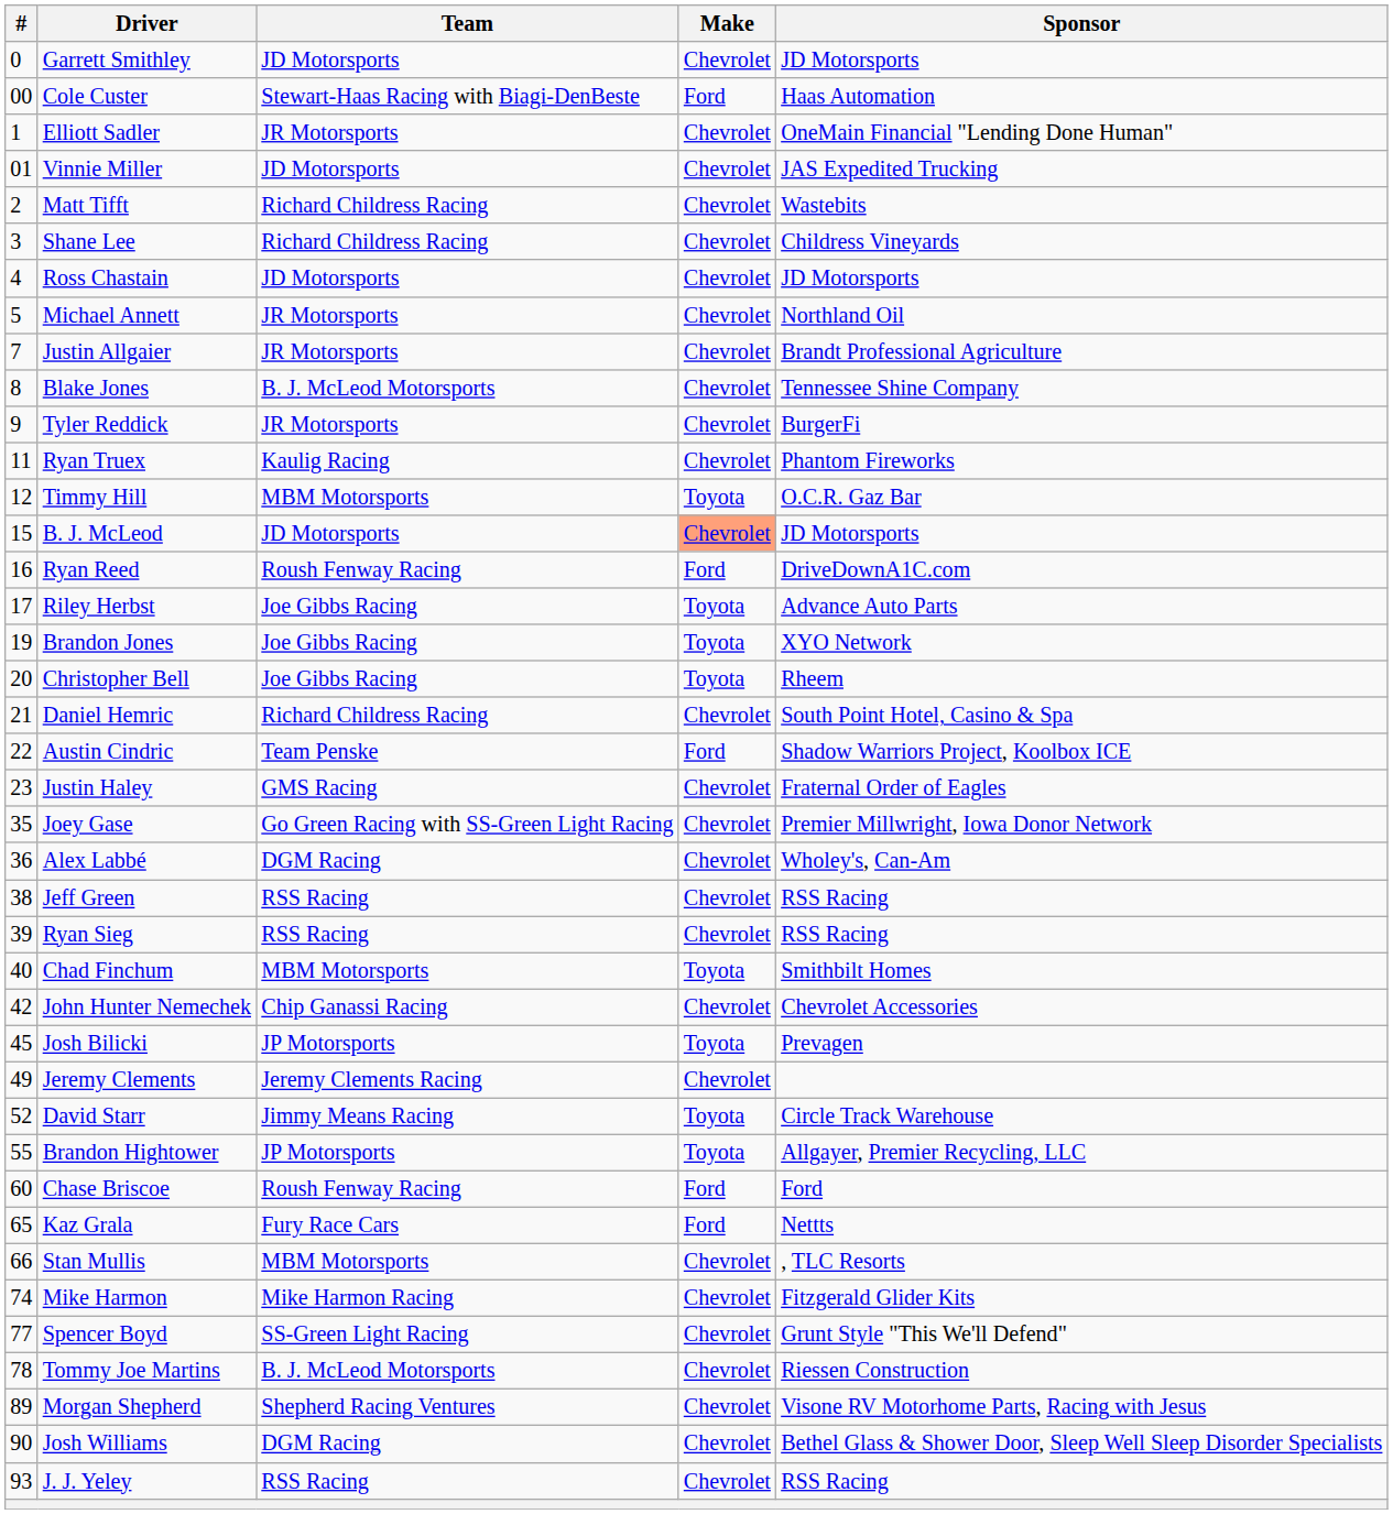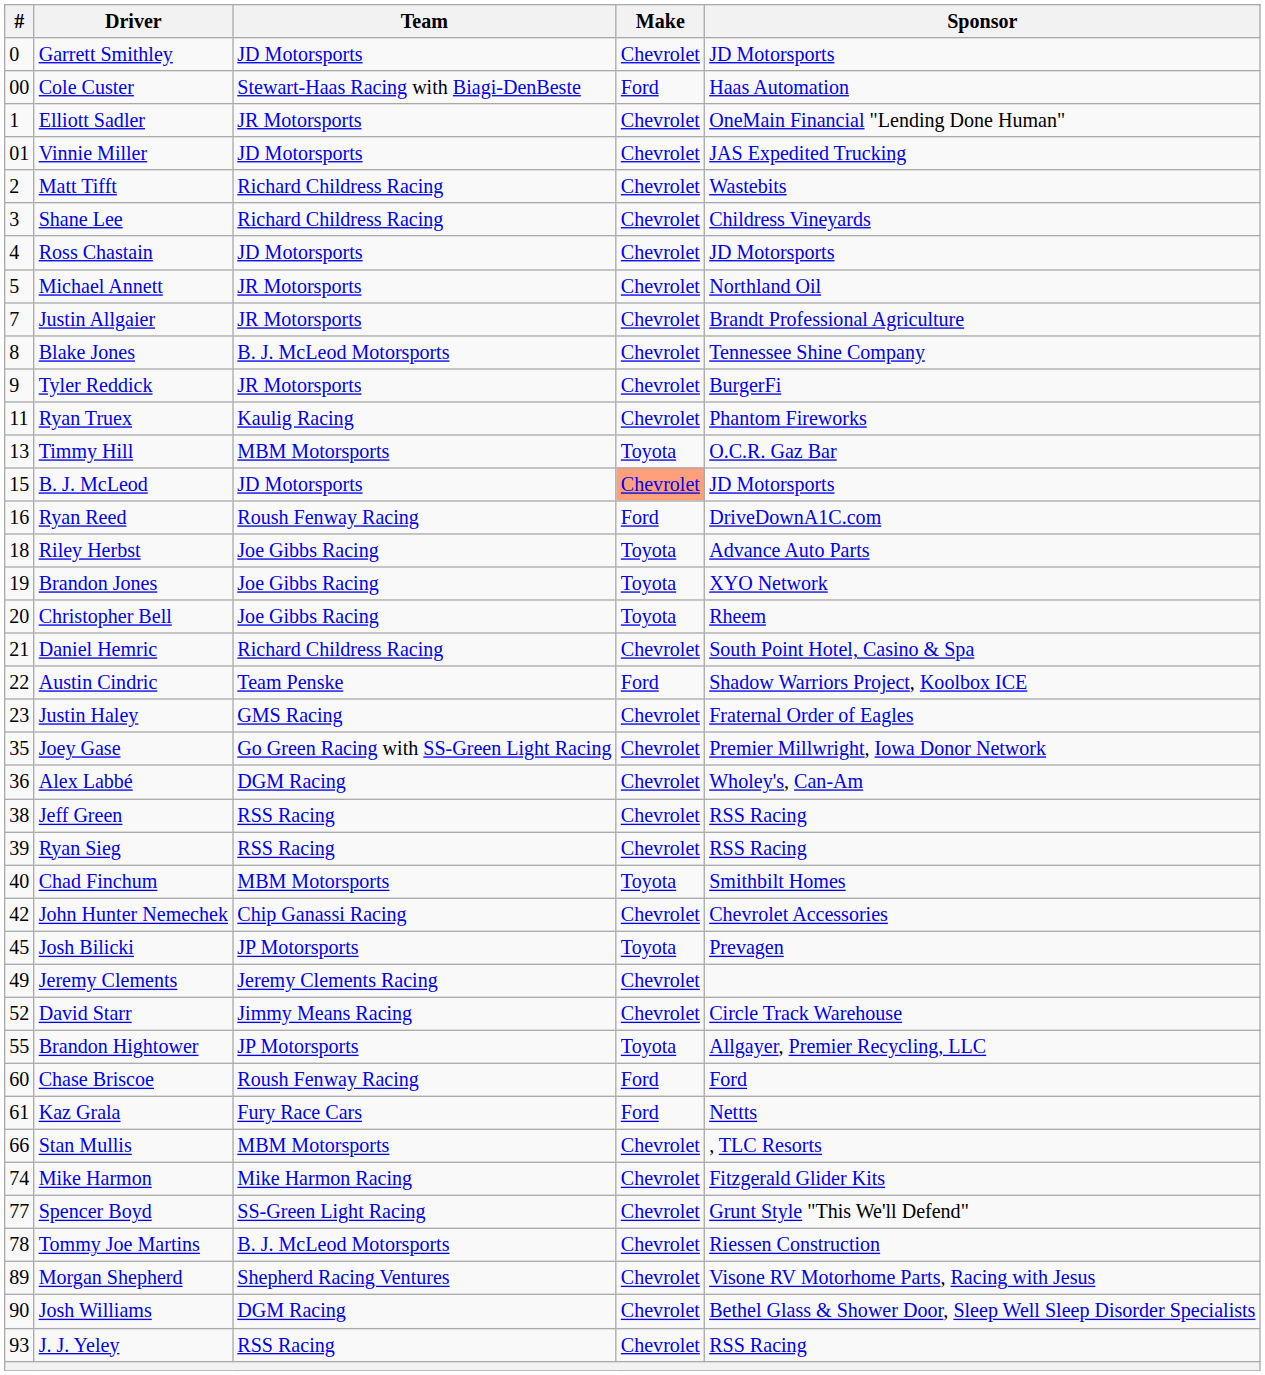 <table class="wikitable" style="font-size:95%">
 <tr>
 <th>#</th>
 <th>Driver</th>
 <th>Team</th>
 <th>Make</th>
 <th>Sponsor</th>
 </tr>
 <tr>
 <td>0</td>
 <td><a href='#'>Garrett Smithley</a></td>
 <td><a href='#'>JD Motorsports</a></td>
 <td><a href='#'>Chevrolet</a></td>
 <td><a href='#'>JD Motorsports</a></td>
 </tr>
 <tr>
 <td>00</td>
 <td><a href='#'>Cole Custer</a></td>
 <td><a href='#'>Stewart-Haas Racing</a> with <a href='#'>Biagi-DenBeste</a></td>
 <td><a href='#'>Ford</a></td>
 <td><a href='#'>Haas Automation</a></td>
 </tr>
 <tr>
 <td>1</td>
 <td><a href='#'>Elliott Sadler</a></td>
 <td><a href='#'>JR Motorsports</a></td>
 <td><a href='#'>Chevrolet</a></td>
 <td><a href='#'>OneMain Financial</a> "Lending Done Human"</td>
 </tr>
 <tr>
 <td>01</td>
 <td><a href='#'>Vinnie Miller</a></td>
 <td><a href='#'>JD Motorsports</a></td>
 <td><a href='#'>Chevrolet</a></td>
 <td><a href='#'>JAS Expedited Trucking</a></td>
 </tr>
 <tr>
 <td>2</td>
 <td><a href='#'>Matt Tifft</a></td>
 <td><a href='#'>Richard Childress Racing</a></td>
 <td><a href='#'>Chevrolet</a></td>
 <td><a href='#'>Wastebits</a></td>
 </tr>
 <tr>
 <td>3</td>
 <td><a href='#'>Shane Lee</a></td>
 <td><a href='#'>Richard Childress Racing</a></td>
 <td><a href='#'>Chevrolet</a></td>
 <td><a href='#'>Childress Vineyards</a></td>
 </tr>
 <tr>
 <td>4</td>
 <td><a href='#'>Ross Chastain</a></td>
 <td><a href='#'>JD Motorsports</a></td>
 <td><a href='#'>Chevrolet</a></td>
 <td><a href='#'>JD Motorsports</a></td>
 </tr>
 <tr>
 <td>5</td>
 <td><a href='#'>Michael Annett</a></td>
 <td><a href='#'>JR Motorsports</a></td>
 <td><a href='#'>Chevrolet</a></td>
 <td><a href='#'>Northland Oil</a></td>
 </tr>
 <tr>
 <td>7</td>
 <td><a href='#'>Justin Allgaier</a></td>
 <td><a href='#'>JR Motorsports</a></td>
 <td><a href='#'>Chevrolet</a></td>
 <td><a href='#'>Brandt Professional Agriculture</a></td>
 </tr>
 <tr>
 <td>8</td>
 <td><a href='#'>Blake Jones</a></td>
 <td><a href='#'>B. J. McLeod Motorsports</a></td>
 <td><a href='#'>Chevrolet</a></td>
 <td><a href='#'>Tennessee Shine Company</a></td>
 </tr>
 <tr>
 <td>9</td>
 <td><a href='#'>Tyler Reddick</a></td>
 <td><a href='#'>JR Motorsports</a></td>
 <td><a href='#'>Chevrolet</a></td>
 <td><a href='#'>BurgerFi</a></td>
 </tr>
 <tr>
 <td>11</td>
 <td><a href='#'>Ryan Truex</a></td>
 <td><a href='#'>Kaulig Racing</a></td>
 <td><a href='#'>Chevrolet</a></td>
 <td><a href='#'>Phantom Fireworks</a></td>
 </tr>
 <tr>
-<td>12</td>
+<td>13</td>
 <td><a href='#'>Timmy Hill</a></td>
 <td><a href='#'>MBM Motorsports</a></td>
 <td><a href='#'>Toyota</a></td>
 <td><a href='#'>O.C.R. Gaz Bar</a></td>
 </tr>
 <tr>
 <td>15</td>
 <td><a href='#'>B. J. McLeod</a></td>
 <td><a href='#'>JD Motorsports</a></td>
 <td style="background: lightsalmon;"><a href='#'>Chevrolet</a></td>
 <td><a href='#'>JD Motorsports</a></td>
 </tr>
 <tr>
 <td>16</td>
 <td><a href='#'>Ryan Reed</a></td>
 <td><a href='#'>Roush Fenway Racing</a></td>
 <td><a href='#'>Ford</a></td>
 <td><a href='#'>DriveDownA1C.com</a></td>
 </tr>
 <tr>
-<td>17</td>
+<td>18</td>
 <td><a href='#'>Riley Herbst</a></td>
 <td><a href='#'>Joe Gibbs Racing</a></td>
 <td><a href='#'>Toyota</a></td>
 <td><a href='#'>Advance Auto Parts</a></td>
 </tr>
 <tr>
 <td>19</td>
 <td><a href='#'>Brandon Jones</a></td>
 <td><a href='#'>Joe Gibbs Racing</a></td>
 <td><a href='#'>Toyota</a></td>
 <td><a href='#'>XYO Network</a></td>
 </tr>
 <tr>
 <td>20</td>
 <td><a href='#'>Christopher Bell</a></td>
 <td><a href='#'>Joe Gibbs Racing</a></td>
 <td><a href='#'>Toyota</a></td>
 <td><a href='#'>Rheem</a></td>
 </tr>
 <tr>
 <td>21</td>
 <td><a href='#'>Daniel Hemric</a></td>
 <td><a href='#'>Richard Childress Racing</a></td>
 <td><a href='#'>Chevrolet</a></td>
 <td><a href='#'>South Point Hotel, Casino & Spa</a></td>
 </tr>
 <tr>
 <td>22</td>
 <td><a href='#'>Austin Cindric</a></td>
 <td><a href='#'>Team Penske</a></td>
 <td><a href='#'>Ford</a></td>
 <td><a href='#'>Shadow Warriors Project</a>, <a href='#'>Koolbox ICE</a></td>
 </tr>
 <tr>
 <td>23</td>
 <td><a href='#'>Justin Haley</a></td>
 <td><a href='#'>GMS Racing</a></td>
 <td><a href='#'>Chevrolet</a></td>
 <td><a href='#'>Fraternal Order of Eagles</a></td>
 </tr>
 <tr>
 <td>35</td>
 <td><a href='#'>Joey Gase</a></td>
 <td><a href='#'>Go Green Racing</a> with <a href='#'>SS-Green Light Racing</a></td>
 <td><a href='#'>Chevrolet</a></td>
 <td><a href='#'>Premier Millwright</a>, <a href='#'>Iowa Donor Network</a></td>
 </tr>
 <tr>
 <td>36</td>
 <td><a href='#'>Alex Labbé</a></td>
 <td><a href='#'>DGM Racing</a></td>
 <td><a href='#'>Chevrolet</a></td>
 <td><a href='#'>Wholey's</a>, <a href='#'>Can-Am</a></td>
 </tr>
 <tr>
 <td>38</td>
 <td><a href='#'>Jeff Green</a></td>
 <td><a href='#'>RSS Racing</a></td>
 <td><a href='#'>Chevrolet</a></td>
 <td><a href='#'>RSS Racing</a></td>
 </tr>
 <tr>
 <td>39</td>
 <td><a href='#'>Ryan Sieg</a></td>
 <td><a href='#'>RSS Racing</a></td>
 <td><a href='#'>Chevrolet</a></td>
 <td><a href='#'>RSS Racing</a></td>
 </tr>
 <tr>
 <td>40</td>
 <td><a href='#'>Chad Finchum</a></td>
 <td><a href='#'>MBM Motorsports</a></td>
 <td><a href='#'>Toyota</a></td>
 <td><a href='#'>Smithbilt Homes</a></td>
 </tr>
 <tr>
 <td>42</td>
 <td><a href='#'>John Hunter Nemechek</a></td>
 <td><a href='#'>Chip Ganassi Racing</a></td>
 <td><a href='#'>Chevrolet</a></td>
 <td><a href='#'>Chevrolet Accessories</a></td>
 </tr>
 <tr>
 <td>45</td>
 <td><a href='#'>Josh Bilicki</a></td>
 <td><a href='#'>JP Motorsports</a></td>
 <td><a href='#'>Toyota</a></td>
 <td><a href='#'>Prevagen</a></td>
 </tr>
 <tr>
 <td>49</td>
 <td><a href='#'>Jeremy Clements</a></td>
 <td><a href='#'>Jeremy Clements Racing</a></td>
 <td><a href='#'>Chevrolet</a></td>
 <td></td>
 </tr>
 <tr>
 <td>52</td>
 <td><a href='#'>David Starr</a></td>
 <td><a href='#'>Jimmy Means Racing</a></td>
-<td><a href='#'>Toyota</a></td>
+<td><a href='#'>Chevrolet</a></td>
 <td><a href='#'>Circle Track Warehouse</a></td>
 </tr>
 <tr>
 <td>55</td>
 <td><a href='#'>Brandon Hightower</a></td>
 <td><a href='#'>JP Motorsports</a></td>
 <td><a href='#'>Toyota</a></td>
 <td><a href='#'>Allgayer</a>, <a href='#'>Premier Recycling, LLC</a></td>
 </tr>
 <tr>
 <td>60</td>
 <td><a href='#'>Chase Briscoe</a></td>
 <td><a href='#'>Roush Fenway Racing</a></td>
 <td><a href='#'>Ford</a></td>
 <td><a href='#'>Ford</a></td>
 </tr>
 <tr>
-<td>65</td>
+<td>61</td>
 <td><a href='#'>Kaz Grala</a></td>
 <td><a href='#'>Fury Race Cars</a></td>
 <td><a href='#'>Ford</a></td>
 <td><a href='#'>Nettts</a></td>
 </tr>
 <tr>
 <td>66</td>
 <td><a href='#'>Stan Mullis</a></td>
 <td><a href='#'>MBM Motorsports</a></td>
 <td><a href='#'>Chevrolet</a></td>
 <td>, <a href='#'>TLC Resorts</a></td>
 </tr>
 <tr>
 <td>74</td>
 <td><a href='#'>Mike Harmon</a></td>
 <td><a href='#'>Mike Harmon Racing</a></td>
 <td><a href='#'>Chevrolet</a></td>
 <td><a href='#'>Fitzgerald Glider Kits</a></td>
 </tr>
 <tr>
 <td>77</td>
 <td><a href='#'>Spencer Boyd</a></td>
 <td><a href='#'>SS-Green Light Racing</a></td>
 <td><a href='#'>Chevrolet</a></td>
 <td><a href='#'>Grunt Style</a> "This We'll Defend"</td>
 </tr>
 <tr>
 <td>78</td>
 <td><a href='#'>Tommy Joe Martins</a></td>
 <td><a href='#'>B. J. McLeod Motorsports</a></td>
 <td><a href='#'>Chevrolet</a></td>
 <td><a href='#'>Riessen Construction</a></td>
 </tr>
 <tr>
 <td>89</td>
 <td><a href='#'>Morgan Shepherd</a></td>
 <td><a href='#'>Shepherd Racing Ventures</a></td>
 <td><a href='#'>Chevrolet</a></td>
 <td><a href='#'>Visone RV Motorhome Parts</a>, <a href='#'>Racing with Jesus</a></td>
 </tr>
 <tr>
 <td>90</td>
 <td><a href='#'>Josh Williams</a></td>
 <td><a href='#'>DGM Racing</a></td>
 <td><a href='#'>Chevrolet</a></td>
 <td><a href='#'>Bethel Glass & Shower Door</a>, <a href='#'>Sleep Well Sleep Disorder Specialists</a></td>
 </tr>
 <tr>
 <td>93</td>
 <td><a href='#'>J. J. Yeley</a></td>
 <td><a href='#'>RSS Racing</a></td>
 <td><a href='#'>Chevrolet</a></td>
 <td><a href='#'>RSS Racing</a></td>
 </tr>
 <tr>
 <th colspan="5"></th>
 </tr>
 </table>
